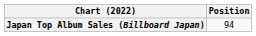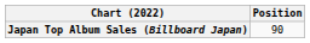 <table class="wikitable plainrowheaders" style="text-align:center">
 <tr>
 <th scope="col">Chart (2022)</th>
 <th scope="col">Position</th>
 </tr>
 <tr>
 <th scope="row">Japan Top Album Sales (<em>Billboard Japan</em>)</th>
-<td>94</td>
+<td>90</td>
 </tr>
 </table>
